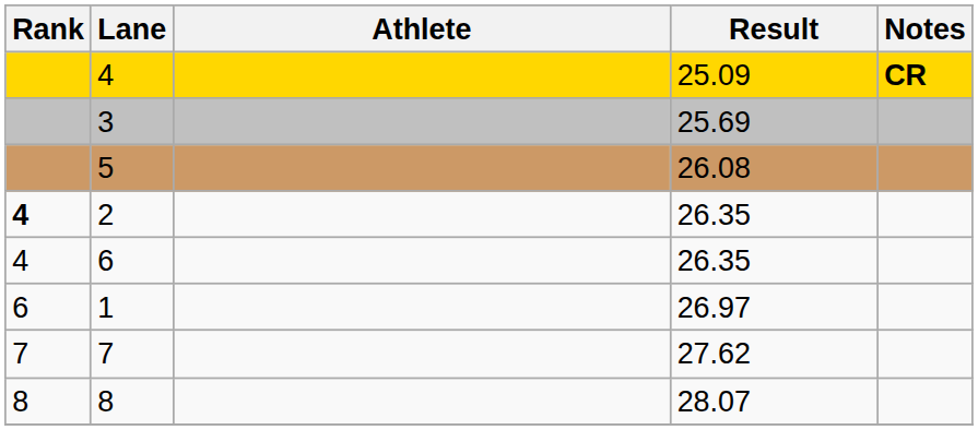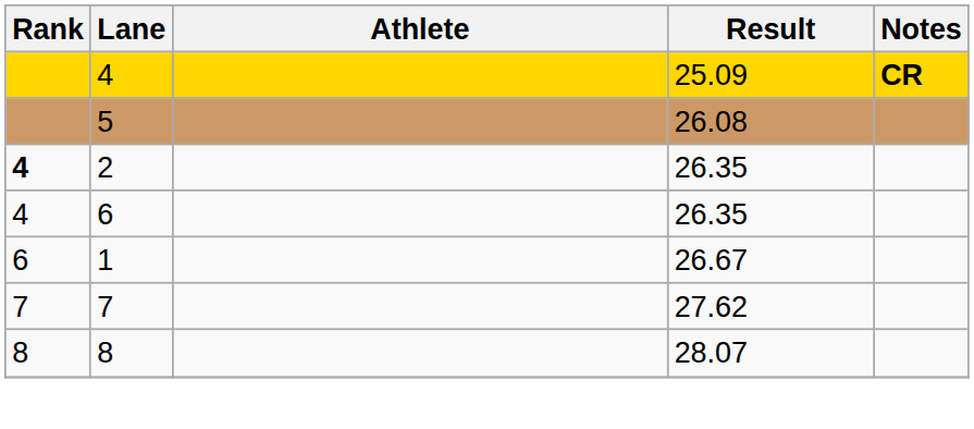 <table class="wikitable" style="font-size:95%" style="width:35em;" style="text-align:center">
 <tr>
 <th>Rank</th>
 <th>Lane</th>
 <th width=250>Athlete</th>
 <th width=100>Result</th>
 <th>Notes</th>
 </tr>
 <tr bgcolor=gold>
 <td></td>
 <td>4</td>
 <td align=left></td>
 <td>25.09</td>
 <td><strong>CR</strong></td>
-</tr>
-<tr bgcolor=silver>
-<td></td>
-<td>3</td>
-<td align=left></td>
-<td>25.69</td>
-<td></td>
 </tr>
 <tr bgcolor=cc9966>
 <td></td>
 <td>5</td>
 <td align=left></td>
 <td>26.08</td>
 <td></td>
 </tr>
 <tr>
 <td><strong>4</strong></td>
 <td>2</td>
 <td align=left></td>
 <td>26.35</td>
 <td></td>
 </tr>
 <tr>
 <td>4</td>
 <td>6</td>
 <td align=left></td>
 <td>26.35</td>
 <td></td>
 </tr>
 <tr>
 <td>6</td>
 <td>1</td>
 <td align=left></td>
-<td>26.97</td>
+<td>26.67</td>
 <td></td>
 </tr>
 <tr>
 <td>7</td>
 <td>7</td>
 <td align=left></td>
 <td>27.62</td>
 <td></td>
 </tr>
 <tr>
 <td>8</td>
 <td>8</td>
 <td align=left></td>
 <td>28.07</td>
 <td></td>
 </tr>
 <tr>
 </tr>
 </table>
